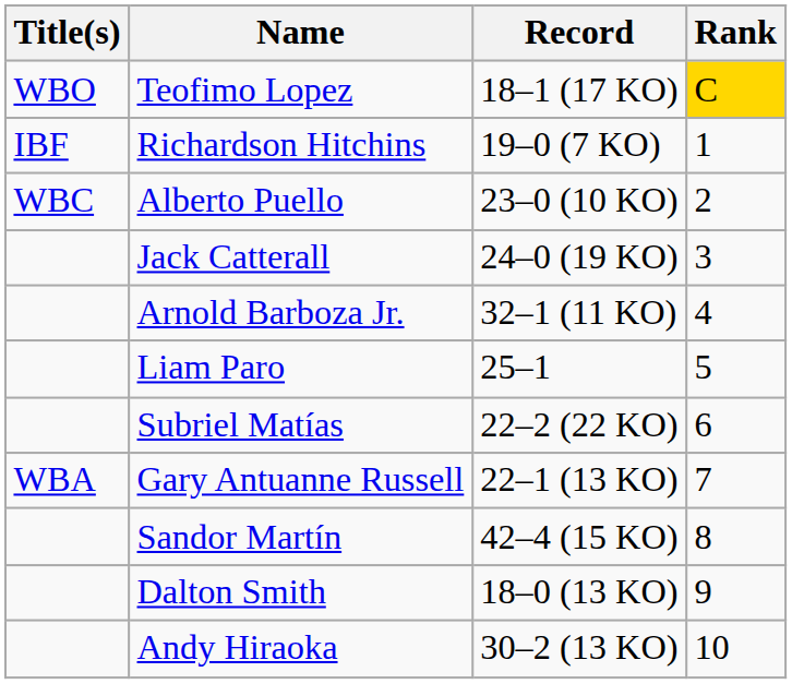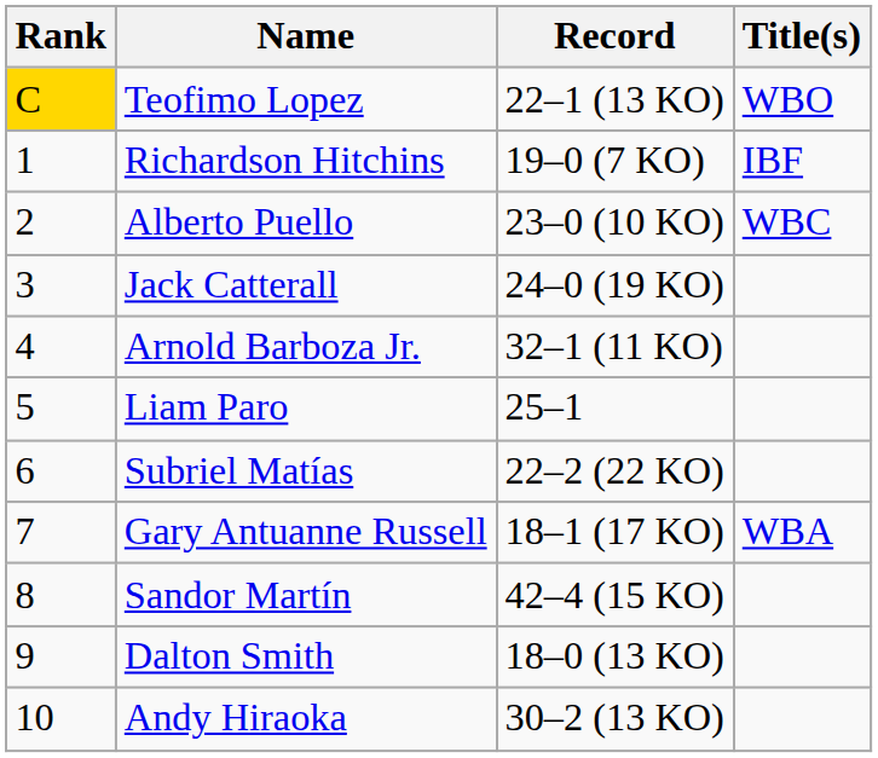 <table class="wikitable">
 <tr>
-<th>Title(s)</th>
+<th>Rank</th>
 <th>Name</th>
 <th>Record</th>
-<th>Rank</th>
+<th>Title(s)</th>
 </tr>
 <tr>
+<td bgcolor=gold>C</td>
+<td><a href='#'>Teofimo Lopez</a></td>
+<td>22–1 (13 KO)</td>
 <td><a href='#'>WBO</a></td>
-<td><a href='#'>Teofimo Lopez</a></td>
-<td>18–1 (17 KO)</td>
-<td bgcolor=gold>C</td>
 </tr>
 <tr>
-<td><a href='#'>IBF</a></td>
+<td>1</td>
 <td><a href='#'>Richardson Hitchins</a></td>
 <td>19–0 (7 KO)</td>
-<td>1</td>
+<td><a href='#'>IBF</a></td>
 </tr>
 <tr>
-<td><a href='#'>WBC</a></td>
+<td>2</td>
 <td><a href='#'>Alberto Puello</a></td>
 <td>23–0 (10 KO)</td>
-<td>2</td>
+<td><a href='#'>WBC</a></td>
 </tr>
 <tr>
-<td></td>
+<td>3</td>
 <td><a href='#'>Jack Catterall</a></td>
 <td>24–0 (19 KO)</td>
-<td>3</td>
+<td></td>
 </tr>
 <tr>
-<td></td>
+<td>4</td>
 <td><a href='#'>Arnold Barboza Jr.</a></td>
 <td>32–1 (11 KO)</td>
-<td>4</td>
+<td></td>
 </tr>
 <tr>
-<td></td>
+<td>5</td>
 <td><a href='#'>Liam Paro</a></td>
 <td>25–1</td>
-<td>5</td>
+<td></td>
 </tr>
 <tr>
-<td></td>
+<td>6</td>
 <td><a href='#'>Subriel Matías</a></td>
 <td>22–2 (22 KO)</td>
-<td>6</td>
+<td></td>
 </tr>
 <tr>
+<td>7</td>
+<td><a href='#'>Gary Antuanne Russell</a></td>
+<td>18–1 (17 KO)</td>
 <td><a href='#'>WBA</a></td>
-<td><a href='#'>Gary Antuanne Russell</a></td>
-<td>22–1 (13 KO)</td>
-<td>7</td>
 </tr>
 <tr>
-<td></td>
+<td>8</td>
 <td><a href='#'>Sandor Martín</a></td>
 <td>42–4 (15 KO)</td>
-<td>8</td>
+<td></td>
 </tr>
 <tr>
-<td></td>
+<td>9</td>
 <td><a href='#'>Dalton Smith</a></td>
 <td>18–0 (13 KO)</td>
-<td>9</td>
+<td></td>
 </tr>
 <tr>
-<td></td>
+<td>10</td>
 <td><a href='#'>Andy Hiraoka</a></td>
 <td>30–2 (13 KO)</td>
-<td>10</td>
+<td></td>
 </tr>
 </table>
